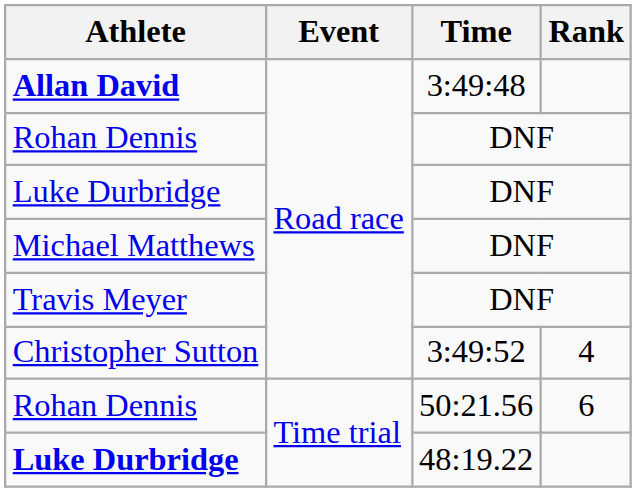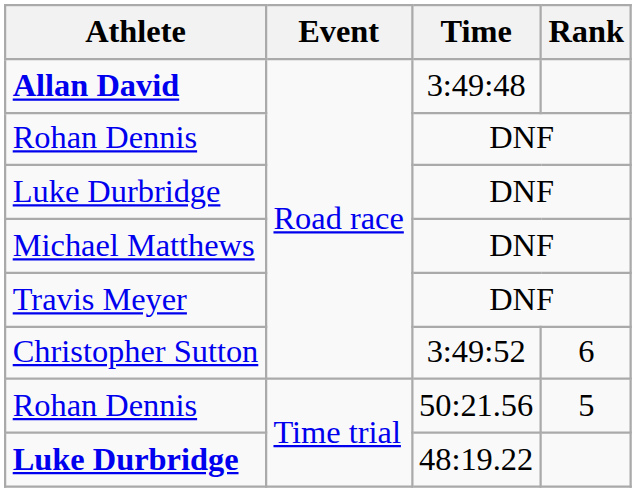 <table class=wikitable style="font-size:90%">
 <tr>
 <th>Athlete</th>
 <th>Event</th>
 <th>Time</th>
 <th>Rank</th>
 </tr>
 <tr align=center>
 <td align=left><strong><a href='#'>Allan David</a></strong></td>
 <td align=left rowspan=6><a href='#'>Road race</a></td>
 <td>3:49:48</td>
 <td></td>
 </tr>
 <tr align=center>
 <td align=left><a href='#'>Rohan Dennis</a></td>
 <td colspan=2>DNF</td>
 </tr>
 <tr align=center>
 <td align=left><a href='#'>Luke Durbridge</a></td>
 <td colspan=2>DNF</td>
 </tr>
 <tr align=center>
 <td align=left><a href='#'>Michael Matthews</a></td>
 <td colspan=2>DNF</td>
 </tr>
 <tr align=center>
 <td align=left><a href='#'>Travis Meyer</a></td>
 <td colspan=2>DNF</td>
 </tr>
 <tr align=center>
 <td align=left><a href='#'>Christopher Sutton</a></td>
 <td>3:49:52</td>
-<td>4</td>
+<td>6</td>
 </tr>
 <tr align=center>
 <td align=left><a href='#'>Rohan Dennis</a></td>
 <td align=left rowspan=2><a href='#'>Time trial</a></td>
 <td>50:21.56</td>
-<td>6</td>
+<td>5</td>
 </tr>
 <tr align=center>
 <td align=left><strong><a href='#'>Luke Durbridge</a></strong></td>
 <td>48:19.22</td>
 <td></td>
 </tr>
 </table>
